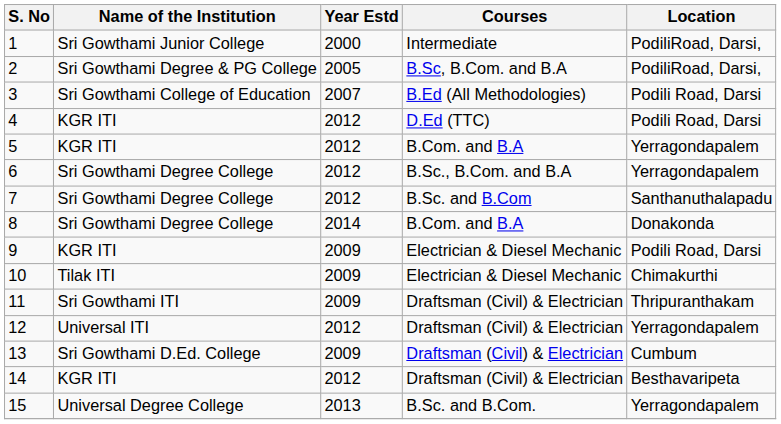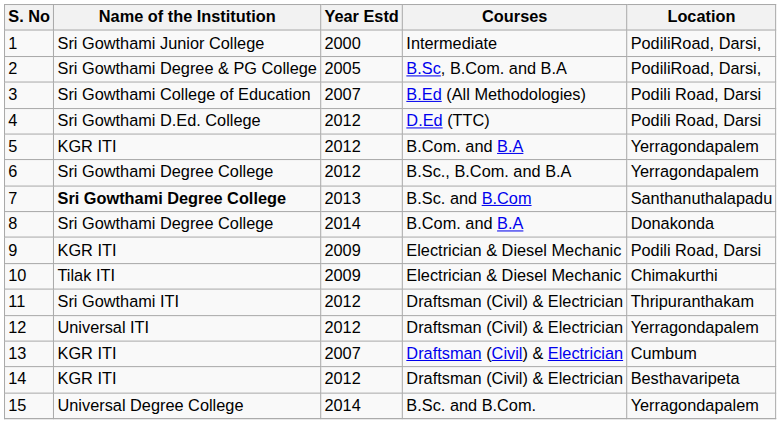 <table class="wikitable">
 <tr>
 <th>S. No</th>
 <th>Name of the Institution</th>
 <th>Year Estd</th>
 <th>Courses</th>
 <th>Location</th>
 </tr>
 <tr>
 <td>1</td>
 <td>Sri Gowthami Junior College</td>
 <td>2000</td>
 <td>Intermediate</td>
 <td>PodiliRoad, Darsi,</td>
 </tr>
 <tr>
 <td>2</td>
 <td>Sri Gowthami Degree & PG College</td>
 <td>2005</td>
 <td><a href='#'>B.Sc</a>, B.Com. and B.A</td>
 <td>PodiliRoad, Darsi,</td>
 </tr>
 <tr>
 <td>3</td>
 <td>Sri Gowthami College of Education</td>
 <td>2007</td>
 <td><a href='#'>B.Ed</a> (All Methodologies)</td>
 <td>Podili Road, Darsi</td>
 </tr>
 <tr>
 <td>4</td>
-<td>KGR ITI</td>
+<td>Sri Gowthami D.Ed. College</td>
 <td>2012</td>
 <td><a href='#'>D.Ed</a> (TTC)</td>
 <td>Podili Road, Darsi</td>
 </tr>
 <tr>
 <td>5</td>
 <td>KGR ITI</td>
 <td>2012</td>
 <td>B.Com. and <a href='#'>B.A</a></td>
 <td>Yerragondapalem</td>
 </tr>
 <tr>
 <td>6</td>
 <td>Sri Gowthami Degree College</td>
 <td>2012</td>
 <td>B.Sc., B.Com.  and B.A</td>
 <td>Yerragondapalem</td>
 </tr>
 <tr>
 <td>7</td>
-<td>Sri Gowthami Degree College</td>
-<td>2012</td>
+<td><strong>Sri Gowthami Degree College</strong></td>
+<td>2013</td>
 <td>B.Sc. and <a href='#'>B.Com</a></td>
 <td>Santhanuthalapadu</td>
 </tr>
 <tr>
 <td>8</td>
 <td>Sri Gowthami Degree College</td>
 <td>2014</td>
 <td>B.Com. and <a href='#'>B.A</a></td>
 <td>Donakonda</td>
 </tr>
 <tr>
 <td>9</td>
 <td>KGR ITI</td>
 <td>2009</td>
 <td>Electrician & Diesel Mechanic</td>
 <td>Podili Road, Darsi</td>
 </tr>
 <tr>
 <td>10</td>
 <td>Tilak ITI</td>
 <td>2009</td>
 <td>Electrician & Diesel Mechanic</td>
 <td>Chimakurthi</td>
 </tr>
 <tr>
 <td>11</td>
 <td>Sri Gowthami ITI</td>
-<td>2009</td>
+<td>2012</td>
 <td>Draftsman (Civil) & Electrician</td>
 <td>Thripuranthakam</td>
 </tr>
 <tr>
 <td>12</td>
 <td>Universal ITI</td>
 <td>2012</td>
 <td>Draftsman (Civil) & Electrician</td>
 <td>Yerragondapalem</td>
 </tr>
 <tr>
 <td>13</td>
-<td>Sri Gowthami D.Ed. College</td>
-<td>2009</td>
+<td>KGR ITI</td>
+<td>2007</td>
 <td><a href='#'>Draftsman</a> (<a href='#'>Civil</a>) & <a href='#'>Electrician</a></td>
 <td>Cumbum</td>
 </tr>
 <tr>
 <td>14</td>
 <td>KGR ITI</td>
 <td>2012</td>
 <td>Draftsman (Civil) & Electrician</td>
 <td>Besthavaripeta</td>
 </tr>
 <tr>
 <td>15</td>
 <td>Universal Degree College</td>
-<td>2013</td>
+<td>2014</td>
 <td>B.Sc. and B.Com.</td>
 <td>Yerragondapalem</td>
 </tr>
 <tr>
 </tr>
 </table>
